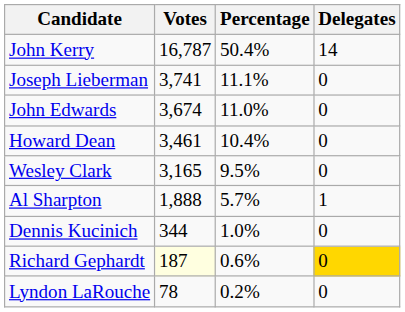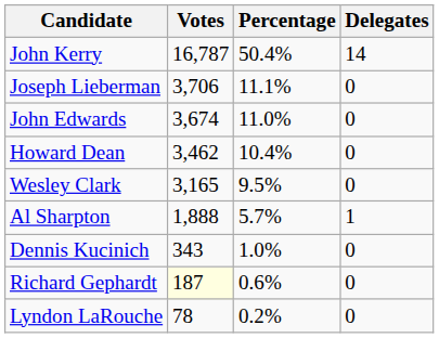 <table class="wikitable">
 <tr>
 <th>Candidate</th>
 <th>Votes</th>
 <th>Percentage</th>
 <th>Delegates</th>
 </tr>
 <tr>
 <td><a href='#'>John Kerry</a></td>
 <td>16,787</td>
 <td>50.4%</td>
 <td>14</td>
 </tr>
 <tr>
 <td><a href='#'>Joseph Lieberman</a></td>
-<td>3,741</td>
+<td>3,706</td>
 <td>11.1%</td>
 <td>0</td>
 </tr>
 <tr>
 <td><a href='#'>John Edwards</a></td>
 <td>3,674</td>
 <td>11.0%</td>
 <td>0</td>
 </tr>
 <tr>
 <td><a href='#'>Howard Dean</a></td>
-<td>3,461</td>
+<td>3,462</td>
 <td>10.4%</td>
 <td>0</td>
 </tr>
 <tr>
 <td><a href='#'>Wesley Clark</a></td>
 <td>3,165</td>
 <td>9.5%</td>
 <td>0</td>
 </tr>
 <tr>
 <td><a href='#'>Al Sharpton</a></td>
 <td>1,888</td>
 <td>5.7%</td>
 <td>1</td>
 </tr>
 <tr>
 <td><a href='#'>Dennis Kucinich</a></td>
-<td>344</td>
+<td>343</td>
 <td>1.0%</td>
 <td>0</td>
 </tr>
 <tr>
 <td><a href='#'>Richard Gephardt</a></td>
 <td style="background: lightyellow;">187</td>
 <td>0.6%</td>
-<td style="background: gold;">0</td>
+<td>0</td>
 </tr>
 <tr>
 <td><a href='#'>Lyndon LaRouche</a></td>
 <td>78</td>
 <td>0.2%</td>
 <td>0</td>
 </tr>
 </table>
